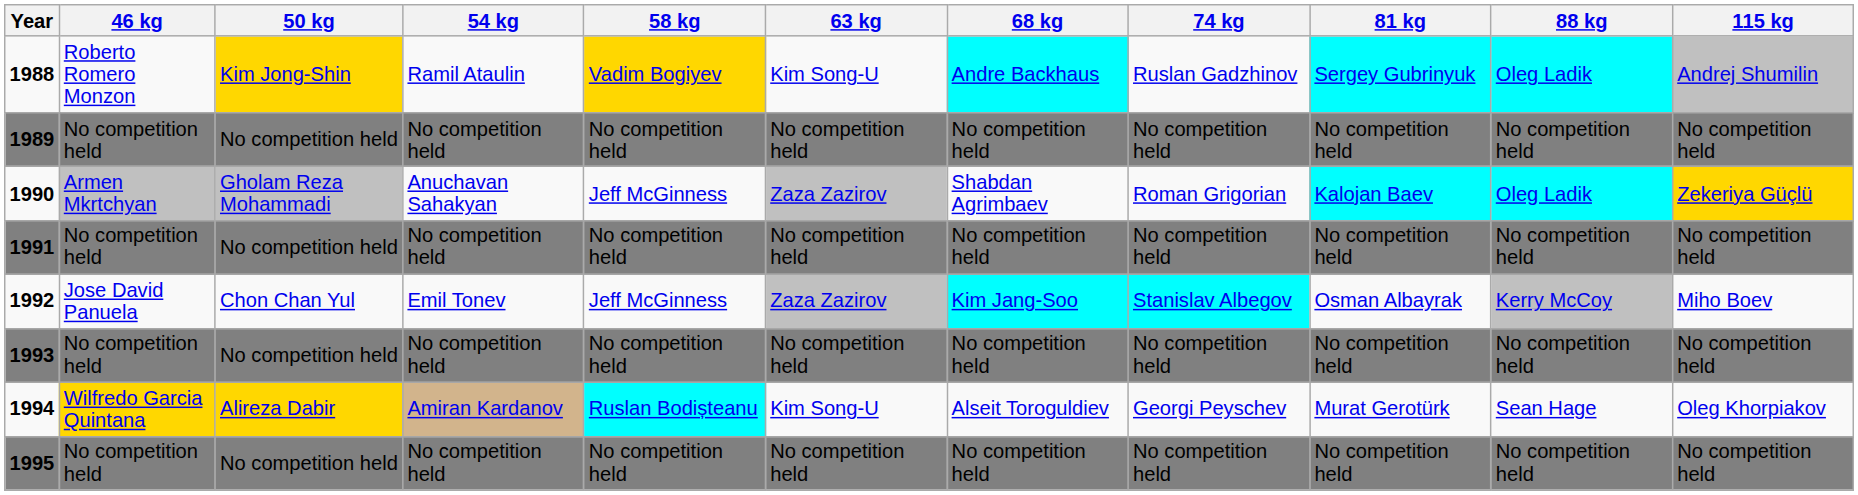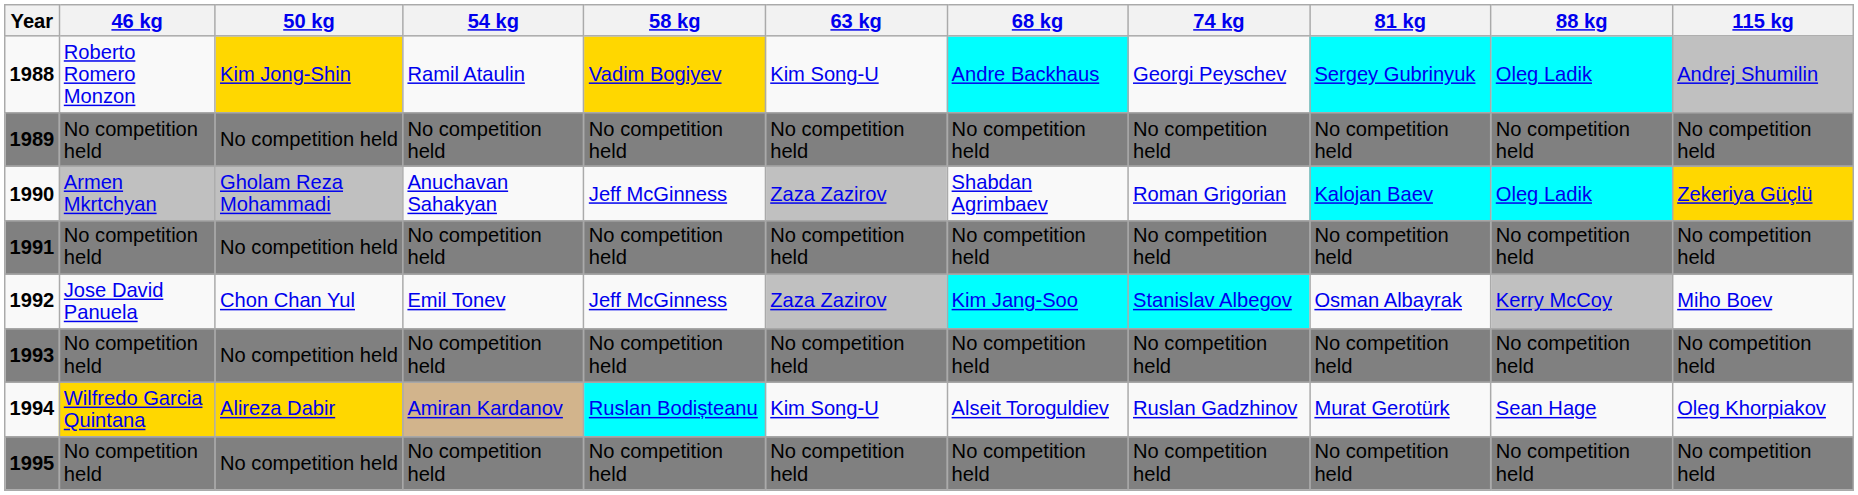 <table class="wikitable sortable"  style="font-size: 85%">
 <tr>
 <th>Year</th>
 <th width=200><a href='#'>46 kg</a></th>
 <th width=275><a href='#'>50 kg</a></th>
 <th width=275><a href='#'>54 kg</a></th>
 <th width=275><a href='#'>58 kg</a></th>
 <th width=275><a href='#'>63 kg</a></th>
 <th width=275><a href='#'>68 kg</a></th>
 <th width=275><a href='#'>74 kg</a></th>
 <th width=275><a href='#'>81 kg</a></th>
 <th width=275><a href='#'>88 kg</a></th>
 <th width=275><a href='#'>115 kg</a></th>
 </tr>
 <tr>
 <td><strong>1988</strong></td>
 <td> <a href='#'>Roberto Romero Monzon</a></td>
 <td bgcolor="gold"> <a href='#'>Kim Jong-Shin</a></td>
 <td> <a href='#'>Ramil Ataulin</a></td>
 <td bgcolor="gold"> <a href='#'>Vadim Bogiyev</a></td>
 <td> <a href='#'>Kim Song-U</a></td>
 <td bgcolor="aqua"> <a href='#'>Andre Backhaus</a></td>
-<td> <a href='#'>Ruslan Gadzhinov</a></td>
+<td> <a href='#'>Georgi Peyschev</a></td>
 <td bgcolor="aqua"> <a href='#'>Sergey Gubrinyuk</a></td>
 <td bgcolor="aqua"> <a href='#'>Oleg Ladik</a></td>
 <td bgcolor="Silver"> <a href='#'>Andrej Shumilin</a></td>
 </tr>
 <tr>
 <td bgcolor="GRAY"><strong>1989</strong></td>
 <td bgcolor="GRAY">No competition held</td>
 <td bgcolor="GRAY">No competition held</td>
 <td bgcolor="GRAY">No competition held</td>
 <td bgcolor="GRAY">No competition held</td>
 <td bgcolor="GRAY">No competition held</td>
 <td bgcolor="GRAY">No competition held</td>
 <td bgcolor="GRAY">No competition held</td>
 <td bgcolor="GRAY">No competition held</td>
 <td bgcolor="GRAY">No competition held</td>
 <td bgcolor="GRAY">No competition held</td>
 </tr>
 <tr>
 <td><strong>1990</strong></td>
 <td bgcolor="Silver"> <a href='#'>Armen Mkrtchyan</a></td>
 <td bgcolor="Silver"> <a href='#'>Gholam Reza Mohammadi</a></td>
 <td> <a href='#'>Anuchavan Sahakyan</a></td>
 <td> <a href='#'>Jeff McGinness</a></td>
 <td bgcolor="Silver"> <a href='#'>Zaza Zazirov</a></td>
 <td> <a href='#'>Shabdan Agrimbaev</a></td>
 <td> <a href='#'>Roman Grigorian</a></td>
 <td bgcolor="aqua"> <a href='#'>Kalojan Baev</a></td>
 <td bgcolor="aqua"> <a href='#'>Oleg Ladik</a></td>
 <td bgcolor="GOLD"> <a href='#'>Zekeriya Güçlü</a></td>
 </tr>
 <tr>
 <td bgcolor="GRAY"><strong>1991</strong></td>
 <td bgcolor="GRAY">No competition held</td>
 <td bgcolor="GRAY">No competition held</td>
 <td bgcolor="GRAY">No competition held</td>
 <td bgcolor="GRAY">No competition held</td>
 <td bgcolor="GRAY">No competition held</td>
 <td bgcolor="GRAY">No competition held</td>
 <td bgcolor="GRAY">No competition held</td>
 <td bgcolor="GRAY">No competition held</td>
 <td bgcolor="GRAY">No competition held</td>
 <td bgcolor="GRAY">No competition held</td>
 </tr>
 <tr>
 <td><strong>1992</strong></td>
 <td> <a href='#'>Jose David Panuela</a></td>
 <td> <a href='#'>Chon Chan Yul</a></td>
 <td> <a href='#'>Emil Tonev</a></td>
 <td> <a href='#'>Jeff McGinness</a></td>
 <td bgcolor="Silver"> <a href='#'>Zaza Zazirov</a></td>
 <td bgcolor="aqua"> <a href='#'>Kim Jang-Soo</a></td>
 <td bgcolor="aqua"> <a href='#'>Stanislav Albegov</a></td>
 <td> <a href='#'>Osman Albayrak</a></td>
 <td bgcolor="Silver"> <a href='#'>Kerry McCoy</a></td>
 <td> <a href='#'>Miho Boev</a></td>
 </tr>
 <tr>
 <td bgcolor="GRAY"><strong>1993</strong></td>
 <td bgcolor="GRAY">No competition held</td>
 <td bgcolor="GRAY">No competition held</td>
 <td bgcolor="GRAY">No competition held</td>
 <td bgcolor="GRAY">No competition held</td>
 <td bgcolor="GRAY">No competition held</td>
 <td bgcolor="GRAY">No competition held</td>
 <td bgcolor="GRAY">No competition held</td>
 <td bgcolor="GRAY">No competition held</td>
 <td bgcolor="GRAY">No competition held</td>
 <td bgcolor="GRAY">No competition held</td>
 </tr>
 <tr>
 <td><strong>1994</strong></td>
 <td bgcolor="gold"> <a href='#'>Wilfredo Garcia Quintana</a></td>
 <td bgcolor="gold"> <a href='#'>Alireza Dabir</a></td>
 <td bgcolor=#D2B48C> <a href='#'>Amiran Kardanov</a></td>
 <td bgcolor="aqua"> <a href='#'>Ruslan Bodișteanu</a></td>
 <td> <a href='#'>Kim Song-U</a></td>
 <td> <a href='#'>Alseit Toroguldiev</a></td>
-<td> <a href='#'>Georgi Peyschev</a></td>
+<td> <a href='#'>Ruslan Gadzhinov</a></td>
 <td> <a href='#'>Murat Gerotürk</a></td>
 <td> <a href='#'>Sean Hage</a></td>
 <td> <a href='#'>Oleg Khorpiakov</a></td>
 </tr>
 <tr>
 <td bgcolor="GRAY"><strong>1995</strong></td>
 <td bgcolor="GRAY">No competition held</td>
 <td bgcolor="GRAY">No competition held</td>
 <td bgcolor="GRAY">No competition held</td>
 <td bgcolor="GRAY">No competition held</td>
 <td bgcolor="GRAY">No competition held</td>
 <td bgcolor="GRAY">No competition held</td>
 <td bgcolor="GRAY">No competition held</td>
 <td bgcolor="GRAY">No competition held</td>
 <td bgcolor="GRAY">No competition held</td>
 <td bgcolor="GRAY">No competition held</td>
 </tr>
 <tr>
 </tr>
 </table>
